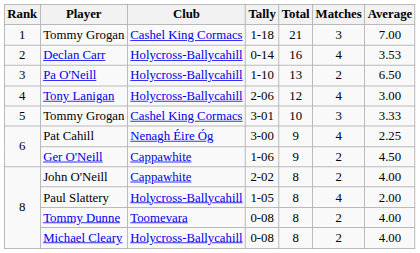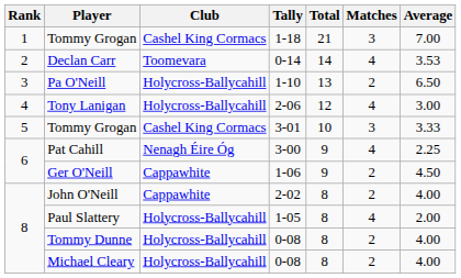 <table class="wikitable">
 <tr>
 <th>Rank</th>
 <th>Player</th>
 <th>Club</th>
 <th>Tally</th>
 <th>Total</th>
 <th>Matches</th>
 <th>Average</th>
 </tr>
 <tr>
 <td rowspan="1" style="text-align:center;">1</td>
 <td>Tommy Grogan</td>
 <td><a href='#'>Cashel King Cormacs</a></td>
 <td align=center>1-18</td>
 <td align=center>21</td>
 <td align=center>3</td>
 <td align=center>7.00</td>
 </tr>
 <tr>
 <td rowspan="1" style="text-align:center;">2</td>
 <td><a href='#'>Declan Carr</a></td>
-<td><a href='#'>Holycross-Ballycahill</a></td>
+<td><a href='#'>Toomevara</a></td>
 <td align=center>0-14</td>
-<td align=center>16</td>
+<td align=center>14</td>
 <td align=center>4</td>
 <td align=center>3.53</td>
 </tr>
 <tr>
 <td rowspan="1" style="text-align:center;">3</td>
 <td><a href='#'>Pa O'Neill</a></td>
 <td><a href='#'>Holycross-Ballycahill</a></td>
 <td align=center>1-10</td>
 <td align=center>13</td>
 <td align=center>2</td>
 <td align=center>6.50</td>
 </tr>
 <tr>
 <td rowspan="1" style="text-align:center;">4</td>
 <td><a href='#'>Tony Lanigan</a></td>
 <td><a href='#'>Holycross-Ballycahill</a></td>
 <td align=center>2-06</td>
 <td align=center>12</td>
 <td align=center>4</td>
 <td align=center>3.00</td>
 </tr>
 <tr>
 <td rowspan="1" style="text-align:center;">5</td>
 <td>Tommy Grogan</td>
 <td><a href='#'>Cashel King Cormacs</a></td>
 <td align=center>3-01</td>
 <td align=center>10</td>
 <td align=center>3</td>
 <td align=center>3.33</td>
 </tr>
 <tr>
 <td rowspan="2" style="text-align:center;">6</td>
 <td>Pat Cahill</td>
 <td><a href='#'>Nenagh Éire Óg</a></td>
 <td align=center>3-00</td>
 <td align=center>9</td>
 <td align=center>4</td>
 <td align=center>2.25</td>
 </tr>
 <tr>
 <td><a href='#'>Ger O'Neill</a></td>
 <td><a href='#'>Cappawhite</a></td>
 <td align=center>1-06</td>
 <td align=center>9</td>
 <td align=center>2</td>
 <td align=center>4.50</td>
 </tr>
 <tr>
 <td rowspan="4" style="text-align:center;">8</td>
 <td>John O'Neill</td>
 <td><a href='#'>Cappawhite</a></td>
 <td align=center>2-02</td>
 <td align=center>8</td>
 <td align=center>2</td>
 <td align=center>4.00</td>
 </tr>
 <tr>
 <td>Paul Slattery</td>
 <td><a href='#'>Holycross-Ballycahill</a></td>
 <td align=center>1-05</td>
 <td align=center>8</td>
 <td align=center>4</td>
 <td align=center>2.00</td>
 </tr>
 <tr>
 <td><a href='#'>Tommy Dunne</a></td>
-<td><a href='#'>Toomevara</a></td>
+<td><a href='#'>Holycross-Ballycahill</a></td>
 <td align=center>0-08</td>
 <td align=center>8</td>
 <td align=center>2</td>
 <td align=center>4.00</td>
 </tr>
 <tr>
 <td><a href='#'>Michael Cleary</a></td>
 <td><a href='#'>Holycross-Ballycahill</a></td>
 <td align=center>0-08</td>
 <td align=center>8</td>
 <td align=center>2</td>
 <td align=center>4.00</td>
 </tr>
 </table>
